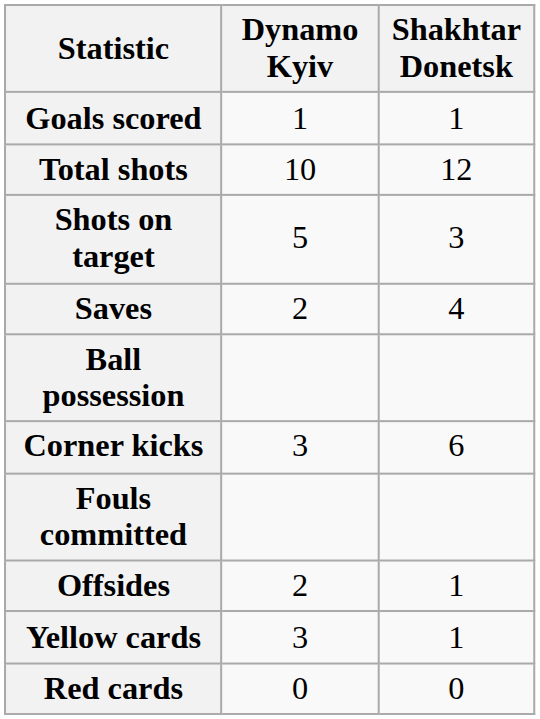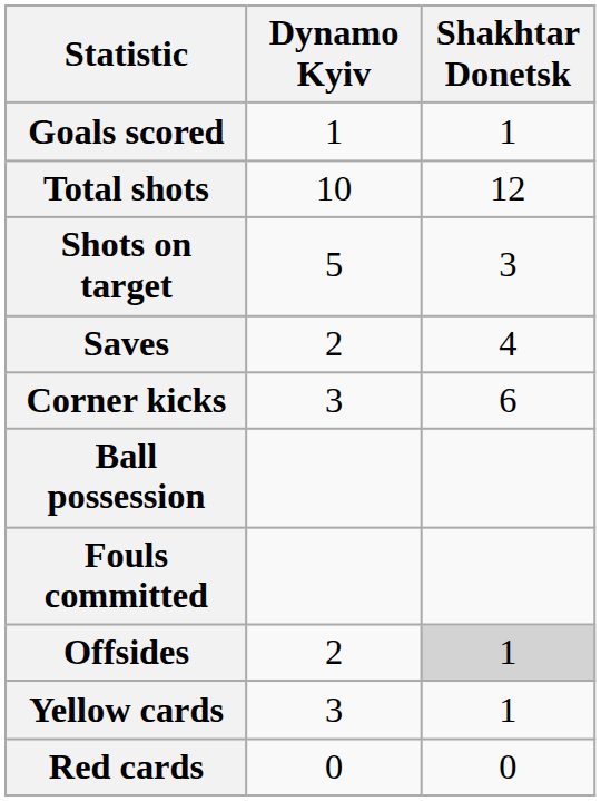 <table class="wikitable plainrowheaders" style="text-align:center">
 <tr>
 <th scope="col" style="width:100px">Statistic</th>
 <th scope="col" style="width:70px">Dynamo Kyiv</th>
 <th scope="col" style="width:70px">Shakhtar Donetsk</th>
 </tr>
 <tr>
 <th scope=row>Goals scored</th>
 <td>1</td>
 <td>1</td>
 </tr>
 <tr>
 <th scope=row>Total shots</th>
 <td>10</td>
 <td>12</td>
 </tr>
 <tr>
 <th scope=row>Shots on target</th>
 <td>5</td>
 <td>3</td>
 </tr>
 <tr>
 <th scope=row>Saves</th>
 <td>2</td>
 <td>4</td>
 </tr>
 <tr>
+<th scope=row>Corner kicks</th>
+<td>3</td>
+<td>6</td>
+</tr>
+<tr>
 <th scope=row>Ball possession</th>
 <td></td>
 <td></td>
-</tr>
-<tr>
-<th scope=row>Corner kicks</th>
-<td>3</td>
-<td>6</td>
 </tr>
 <tr>
 <th scope=row>Fouls committed</th>
 <td></td>
 <td></td>
 </tr>
 <tr>
 <th scope=row>Offsides</th>
 <td>2</td>
-<td>1</td>
+<td style="background: lightgrey;">1</td>
 </tr>
 <tr>
 <th scope=row>Yellow cards</th>
 <td>3</td>
 <td>1</td>
 </tr>
 <tr>
 <th scope=row>Red cards</th>
 <td>0</td>
 <td>0</td>
 </tr>
 </table>
